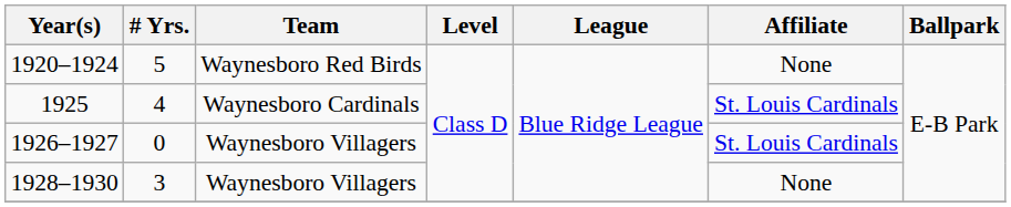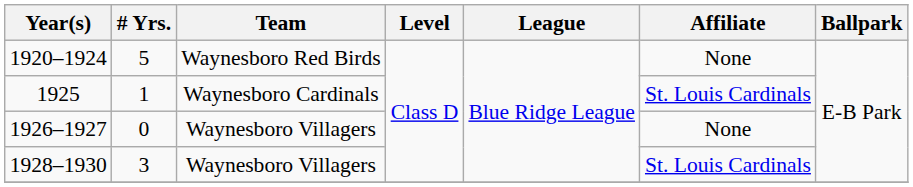 <table class="wikitable" style="text-align:center; font-size: 95%;">
 <tr>
 <th>Year(s)</th>
 <th># Yrs.</th>
 <th>Team</th>
 <th>Level</th>
 <th>League</th>
 <th>Affiliate</th>
 <th>Ballpark</th>
 </tr>
 <tr>
 <td>1920–1924</td>
 <td>5</td>
 <td>Waynesboro Red Birds</td>
 <td rowspan=4><a href='#'>Class D</a></td>
 <td rowspan=4><a href='#'>Blue Ridge League</a></td>
 <td>None</td>
 <td rowspan=4>E-B Park</td>
 </tr>
 <tr>
 <td>1925</td>
-<td>4</td>
+<td>1</td>
 <td>Waynesboro Cardinals</td>
 <td><a href='#'>St. Louis Cardinals</a></td>
 </tr>
 <tr>
 <td>1926–1927</td>
 <td>0</td>
 <td>Waynesboro Villagers</td>
-<td><a href='#'>St. Louis Cardinals</a></td>
+<td>None</td>
 </tr>
 <tr>
 <td>1928–1930</td>
 <td>3</td>
 <td>Waynesboro Villagers</td>
-<td>None</td>
+<td><a href='#'>St. Louis Cardinals</a></td>
 </tr>
 <tr>
 </tr>
 </table>
